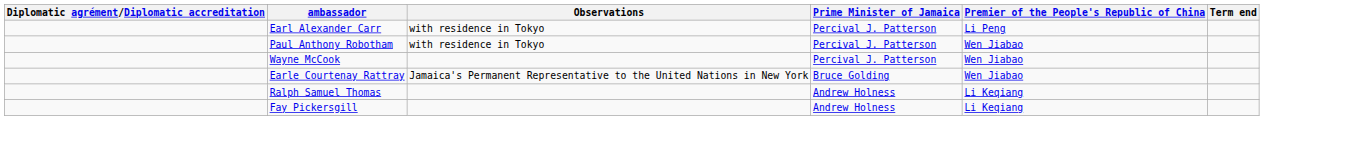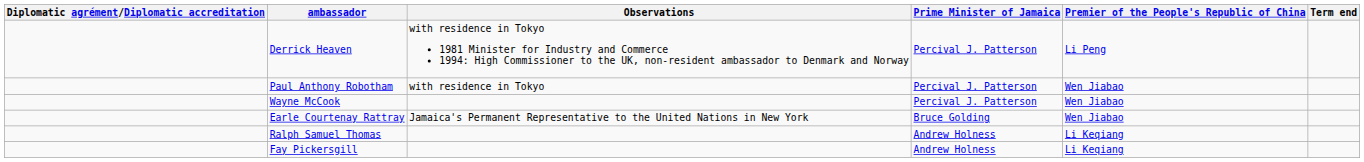 <table class="wikitable sortable">
 <tr>
 <th>Diplomatic <a href='#'>agrément</a>/<a href='#'>Diplomatic accreditation</a></th>
 <th><a href='#'>ambassador</a></th>
 <th>Observations</th>
 <th><a href='#'>Prime Minister of Jamaica</a></th>
 <th><a href='#'>Premier of the People's Republic of China</a></th>
 <th>Term end</th>
 </tr>
 <tr>
 <td></td>
-<td><a href='#'>Earl Alexander Carr</a></td>
-<td>with residence in Tokyo</td>
+<td><a href='#'>Derrick Heaven</a></td>
+<td>with residence in Tokyo<br><ul><li>1981 Minister for Industry and Commerce</li><li>1994: High Commissioner to the UK, non-resident ambassador to Denmark and Norway</li></ul></td>
 <td><a href='#'>Percival J. Patterson</a></td>
 <td><a href='#'>Li Peng</a></td>
 <td></td>
 </tr>
 <tr>
 <td></td>
 <td><a href='#'>Paul Anthony Robotham</a></td>
 <td>with residence in Tokyo</td>
 <td><a href='#'>Percival J. Patterson</a></td>
 <td><a href='#'>Wen Jiabao</a></td>
 <td></td>
 </tr>
 <tr>
 <td></td>
 <td><a href='#'>Wayne McCook</a></td>
 <td></td>
 <td><a href='#'>Percival J. Patterson</a></td>
 <td><a href='#'>Wen Jiabao</a></td>
 <td></td>
 </tr>
 <tr>
 <td></td>
 <td><a href='#'>Earle Courtenay Rattray</a></td>
 <td>Jamaica's Permanent Representative to the United Nations in New York</td>
 <td><a href='#'>Bruce Golding</a></td>
 <td><a href='#'>Wen Jiabao</a></td>
 <td></td>
 </tr>
 <tr>
 <td></td>
 <td><a href='#'>Ralph Samuel Thomas</a></td>
 <td></td>
 <td><a href='#'>Andrew Holness</a></td>
 <td><a href='#'>Li Keqiang</a></td>
 <td></td>
 </tr>
 <tr>
 <td></td>
 <td><a href='#'>Fay Pickersgill</a></td>
 <td></td>
 <td><a href='#'>Andrew Holness</a></td>
 <td><a href='#'>Li Keqiang</a></td>
 <td></td>
 </tr>
 </table>
